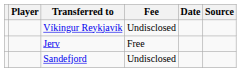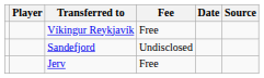 <table class="wikitable plainrowheaders sortable">
 <tr>
 <th></th>
 <th scope="col">Player</th>
 <th>Transferred to</th>
 <th style="width: 65px;">Fee</th>
 <th scope="col">Date</th>
 <th scope="col">Source</th>
 </tr>
 <tr>
 <td align="center"></td>
 <td></td>
 <td> <a href='#'>Víkingur Reykjavík</a></td>
+<td>Free</td>
+<td></td>
+<td></td>
+</tr>
+<tr>
+<td align="center"></td>
+<td></td>
+<td> <a href='#'>Sandefjord</a></td>
 <td>Undisclosed</td>
 <td></td>
 <td></td>
 </tr>
 <tr>
 <td align="center"></td>
 <td></td>
 <td> <a href='#'>Jerv</a></td>
 <td>Free</td>
 <td></td>
 <td></td>
 </tr>
-<tr>
-<td align="center"></td>
-<td></td>
-<td> <a href='#'>Sandefjord</a></td>
-<td>Undisclosed</td>
-<td></td>
-<td></td>
-</tr>
 </table>
